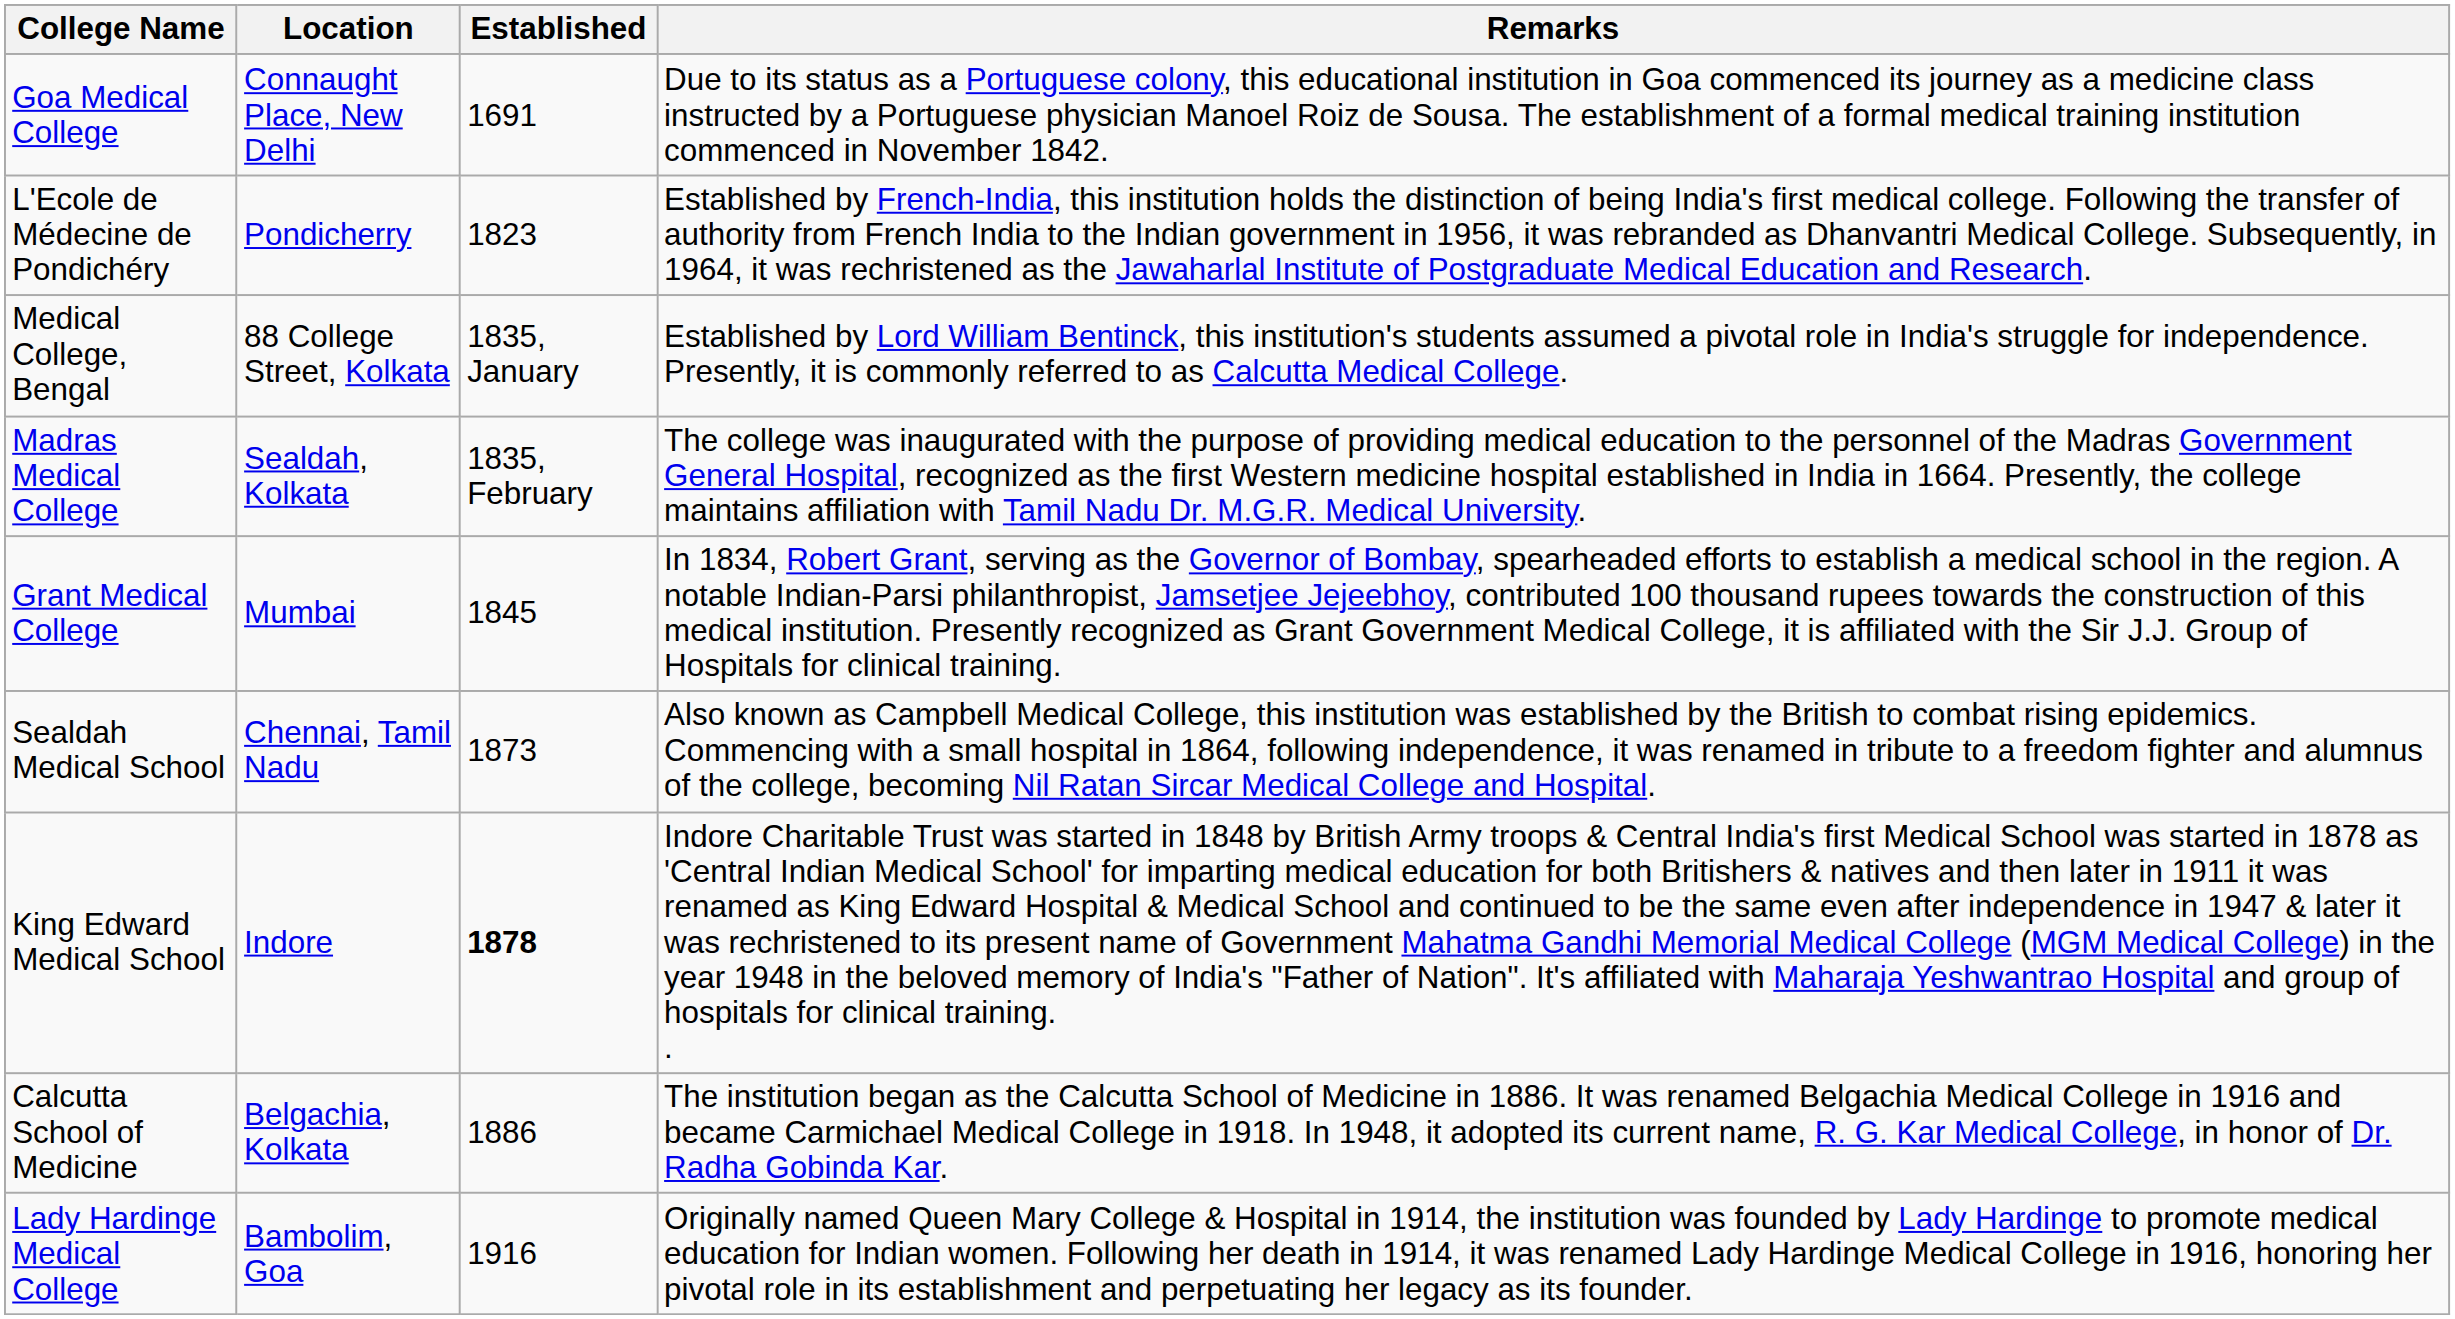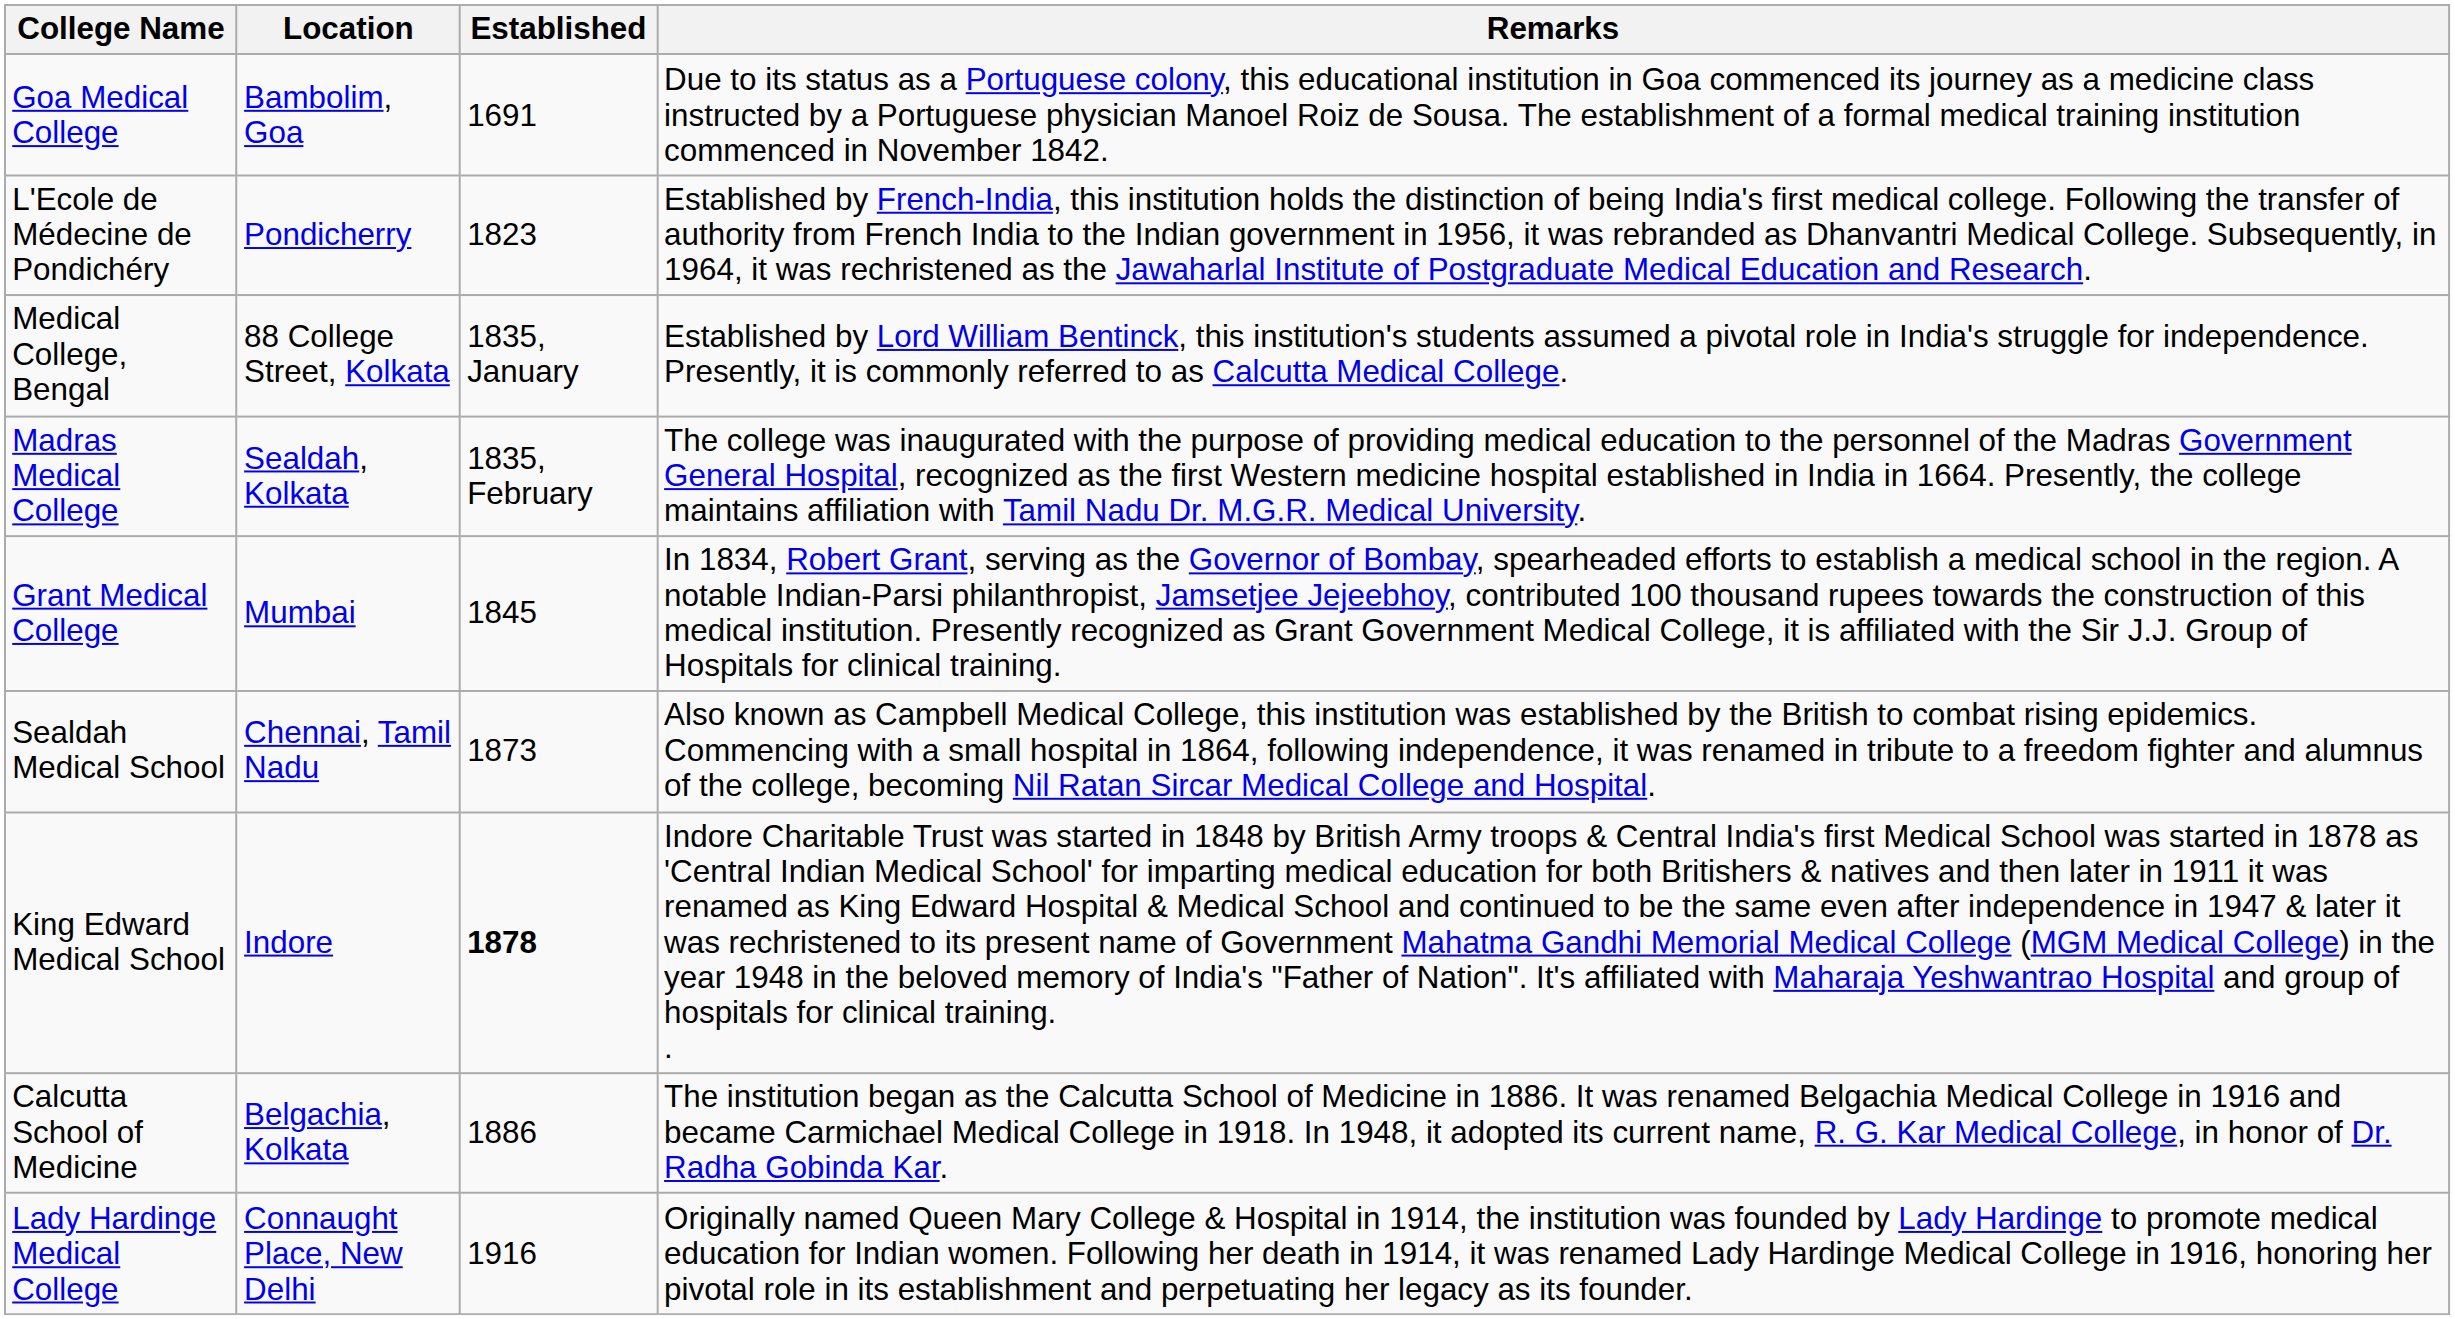 <table class="wikitable sortable">
 <tr>
 <th>College Name</th>
 <th>Location</th>
 <th>Established</th>
 <th class="unsortable">Remarks</th>
 </tr>
 <tr>
 <td><a href='#'>Goa Medical College</a></td>
-<td><a href='#'>Connaught Place, New Delhi</a></td>
+<td><a href='#'>Bambolim</a>, <a href='#'>Goa</a></td>
 <td>1691</td>
 <td>Due to its status as a <a href='#'>Portuguese colony</a>, this educational institution in Goa commenced its journey as a medicine class instructed by a Portuguese physician Manoel Roiz de Sousa. The establishment of a formal medical training institution commenced in November 1842.</td>
 </tr>
 <tr>
 <td>L'Ecole de Médecine de Pondichéry</td>
 <td><a href='#'>Pondicherry</a></td>
 <td>1823</td>
 <td>Established by <a href='#'>French-India</a>, this institution holds the distinction of being India's first medical college. Following the transfer of authority from French India to the Indian government in 1956, it was rebranded as Dhanvantri Medical College. Subsequently, in 1964, it was rechristened as the <a href='#'>Jawaharlal Institute of Postgraduate Medical Education and Research</a>.</td>
 </tr>
 <tr>
 <td>Medical College, Bengal</td>
 <td>88 College Street, <a href='#'>Kolkata</a></td>
 <td>1835, January</td>
 <td>Established by <a href='#'>Lord William Bentinck</a>, this institution's students assumed a pivotal role in India's struggle for independence. Presently, it is commonly referred to as <a href='#'>Calcutta Medical College</a>.</td>
 </tr>
 <tr>
 <td><a href='#'>Madras Medical College</a></td>
 <td><a href='#'>Sealdah</a>, <a href='#'>Kolkata</a></td>
 <td>1835, February</td>
 <td>The college was inaugurated with the purpose of providing medical education to the personnel of the Madras <a href='#'>Government General Hospital</a>, recognized as the first Western medicine hospital established in India in 1664. Presently, the college maintains affiliation with <a href='#'>Tamil Nadu Dr. M.G.R. Medical University</a>.</td>
 </tr>
 <tr>
 <td><a href='#'>Grant Medical College</a></td>
 <td><a href='#'>Mumbai</a></td>
 <td>1845</td>
 <td>In 1834, <a href='#'>Robert Grant</a>, serving as the <a href='#'>Governor of Bombay</a>, spearheaded efforts to establish a medical school in the region. A notable Indian-Parsi philanthropist, <a href='#'>Jamsetjee Jejeebhoy</a>, contributed 100 thousand rupees towards the construction of this medical institution. Presently recognized as Grant Government Medical College, it is affiliated with the Sir J.J. Group of Hospitals for clinical training.</td>
 </tr>
 <tr>
 <td>Sealdah Medical School</td>
 <td><a href='#'>Chennai</a>, <a href='#'>Tamil Nadu</a></td>
 <td>1873</td>
 <td>Also known as Campbell Medical College, this institution was established by the British to combat rising epidemics. Commencing with a small hospital in 1864, following independence, it was renamed in tribute to a freedom fighter and alumnus of the college, becoming <a href='#'>Nil Ratan Sircar Medical College and Hospital</a>.</td>
 </tr>
 <tr>
 <td>King Edward Medical School</td>
 <td><a href='#'>Indore</a></td>
 <td><strong>1878</strong></td>
 <td>Indore Charitable Trust was started in 1848 by British Army troops & Central India's first Medical School was started in 1878 as 'Central Indian Medical School' for imparting medical education for both Britishers & natives and then later in 1911 it was renamed as King Edward Hospital & Medical School and continued to be the same even after independence in 1947 & later it was rechristened to its present name of Government <a href='#'>Mahatma Gandhi Memorial Medical College</a> (<a href='#'>MGM Medical College</a>) in the year 1948 in the beloved memory of India's "Father of Nation". It's affiliated with <a href='#'>Maharaja Yeshwantrao Hospital</a> and group of hospitals for clinical training.<br>.</td>
 </tr>
 <tr>
 <td>Calcutta School of Medicine</td>
 <td><a href='#'>Belgachia</a>, <a href='#'>Kolkata</a></td>
 <td>1886</td>
 <td>The institution began as the Calcutta School of Medicine in 1886. It was renamed Belgachia Medical College in 1916 and became Carmichael Medical College in 1918. In 1948, it adopted its current name, <a href='#'>R. G. Kar Medical College</a>, in honor of <a href='#'>Dr. Radha Gobinda Kar</a>.</td>
 </tr>
 <tr>
 <td><a href='#'>Lady Hardinge Medical College</a></td>
-<td><a href='#'>Bambolim</a>, <a href='#'>Goa</a></td>
+<td><a href='#'>Connaught Place, New Delhi</a></td>
 <td>1916</td>
 <td>Originally named Queen Mary College & Hospital in 1914, the institution was founded by <a href='#'>Lady Hardinge</a> to promote medical education for Indian women. Following her death in 1914, it was renamed Lady Hardinge Medical College in 1916, honoring her pivotal role in its establishment and perpetuating her legacy as its founder.</td>
 </tr>
 </table>
